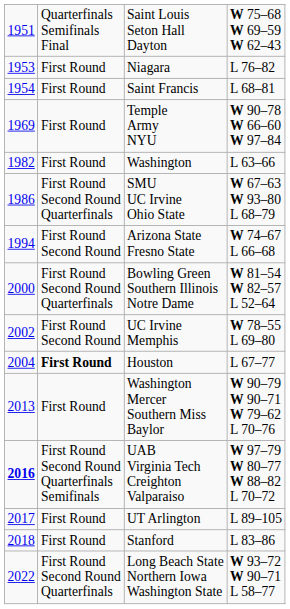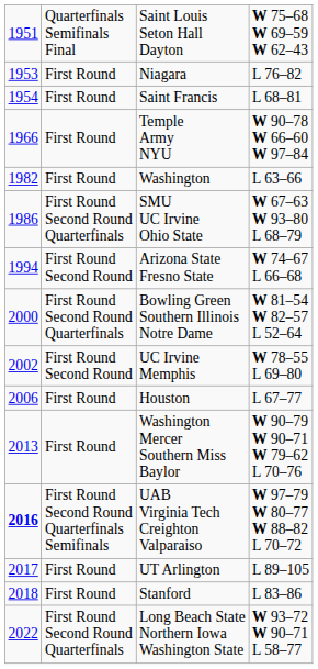 <table class="wikitable">
 <tr>
 <td><a href='#'>1951</a></td>
 <td>Quarterfinals<br>Semifinals<br>Final</td>
 <td>Saint Louis<br>Seton Hall<br>Dayton</td>
 <td><strong>W</strong> 75–68<br><strong>W</strong> 69–59<br><strong>W</strong> 62–43</td>
 </tr>
 <tr>
 <td><a href='#'>1953</a></td>
 <td>First Round</td>
 <td>Niagara</td>
 <td>L 76–82</td>
 </tr>
 <tr>
 <td><a href='#'>1954</a></td>
 <td>First Round</td>
 <td>Saint Francis</td>
 <td>L 68–81</td>
 </tr>
 <tr>
-<td><a href='#'>1969</a></td>
+<td><a href='#'>1966</a></td>
 <td>First Round</td>
 <td>Temple<br>Army<br>NYU</td>
 <td><strong>W</strong> 90–78<br><strong>W</strong> 66–60<br><strong>W</strong> 97–84</td>
 </tr>
 <tr>
 <td><a href='#'>1982</a></td>
 <td>First Round</td>
 <td>Washington</td>
 <td>L 63–66</td>
 </tr>
 <tr>
 <td><a href='#'>1986</a></td>
 <td>First Round<br>Second Round<br>Quarterfinals</td>
 <td>SMU<br>UC Irvine<br>Ohio State</td>
 <td><strong>W</strong> 67–63<br><strong>W</strong> 93–80<br>L 68–79</td>
 </tr>
 <tr>
 <td><a href='#'>1994</a></td>
 <td>First Round<br>Second Round</td>
 <td>Arizona State<br>Fresno State</td>
 <td><strong>W</strong> 74–67<br>L 66–68</td>
 </tr>
 <tr>
 <td><a href='#'>2000</a></td>
 <td>First Round<br>Second Round<br>Quarterfinals</td>
 <td>Bowling Green<br>Southern Illinois<br>Notre Dame</td>
 <td><strong>W</strong> 81–54<br><strong>W</strong> 82–57<br>L 52–64</td>
 </tr>
 <tr>
 <td><a href='#'>2002</a></td>
 <td>First Round<br>Second Round</td>
 <td>UC Irvine<br>Memphis</td>
 <td><strong>W</strong> 78–55<br>L 69–80</td>
 </tr>
 <tr>
-<td><a href='#'>2004</a></td>
-<td><strong>First Round</strong></td>
+<td><a href='#'>2006</a></td>
+<td>First Round</td>
 <td>Houston</td>
 <td>L 67–77</td>
 </tr>
 <tr>
 <td><a href='#'>2013</a></td>
 <td>First Round</td>
 <td>Washington<br>Mercer<br>Southern Miss<br>Baylor</td>
 <td><strong>W</strong> 90–79<br><strong>W</strong> 90–71<br><strong>W</strong> 79–62<br>L 70–76</td>
 </tr>
 <tr>
 <td><strong><a href='#'>2016</a></strong></td>
 <td>First Round<br>Second Round<br>Quarterfinals<br>Semifinals</td>
 <td>UAB<br>Virginia Tech<br>Creighton<br>Valparaiso</td>
 <td><strong>W</strong> 97–79<br><strong>W</strong> 80–77<br><strong>W</strong> 88–82<br>L 70–72</td>
 </tr>
 <tr>
 <td><a href='#'>2017</a></td>
 <td>First Round</td>
 <td>UT Arlington</td>
 <td>L 89–105</td>
 </tr>
 <tr>
 <td><a href='#'>2018</a></td>
 <td>First Round</td>
 <td>Stanford</td>
 <td>L 83–86</td>
 </tr>
 <tr>
 <td><a href='#'>2022</a></td>
 <td>First Round<br>Second Round<br>Quarterfinals</td>
 <td>Long Beach State<br>Northern Iowa<br>Washington State</td>
 <td><strong>W</strong> 93–72<br><strong>W</strong> 90–71<br> L 58–77</td>
 </tr>
 </table>
